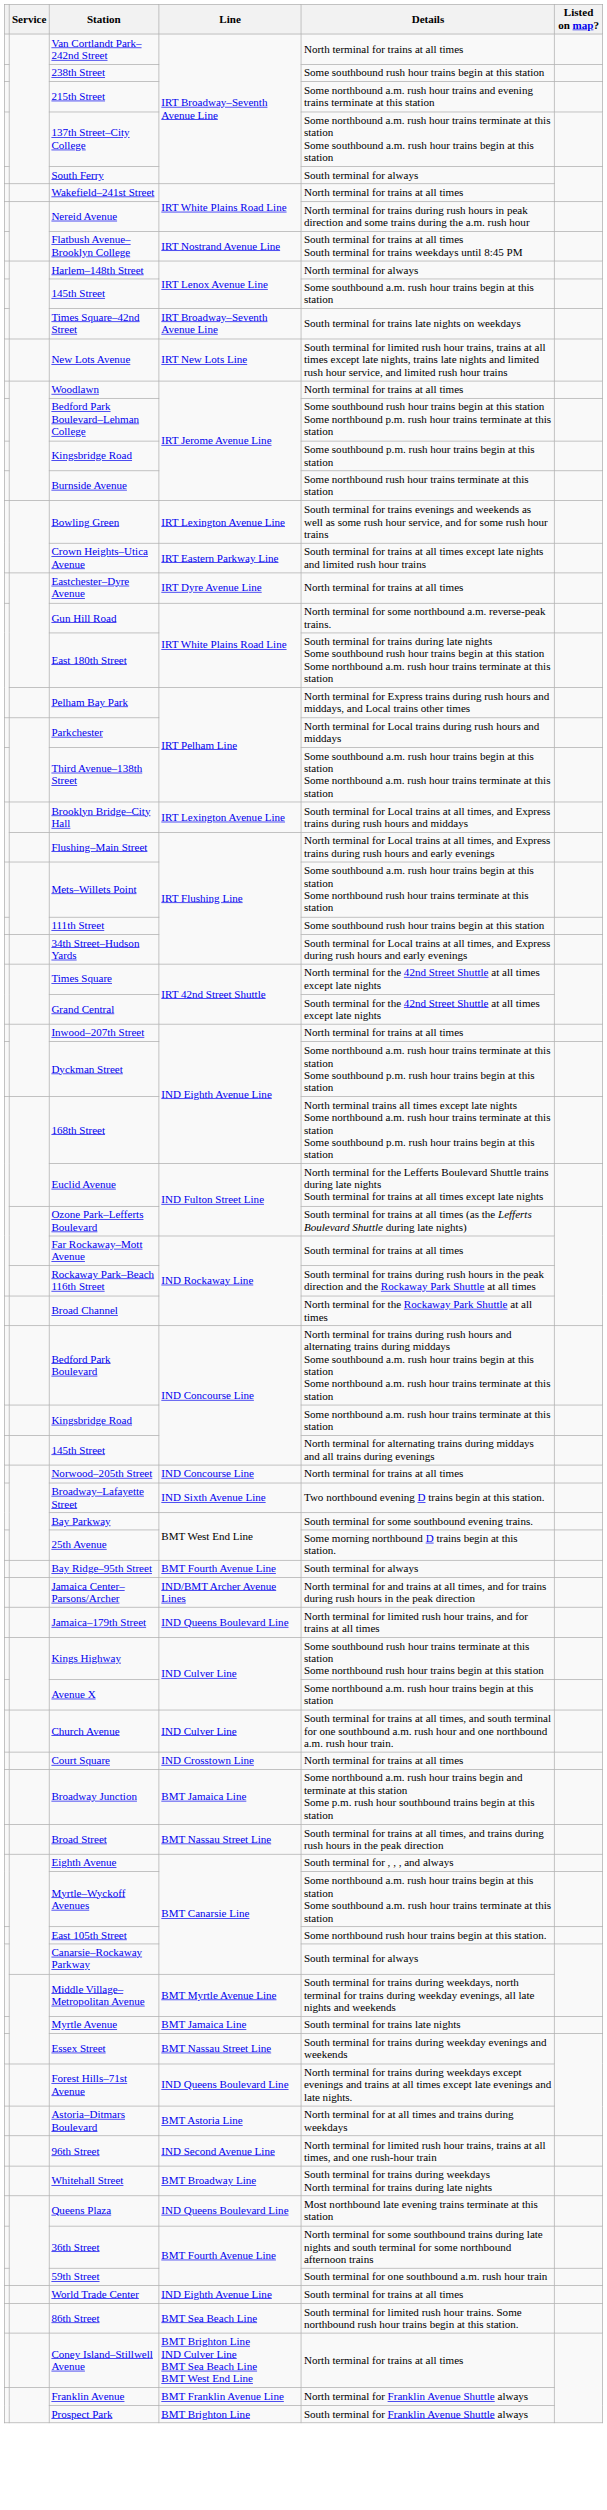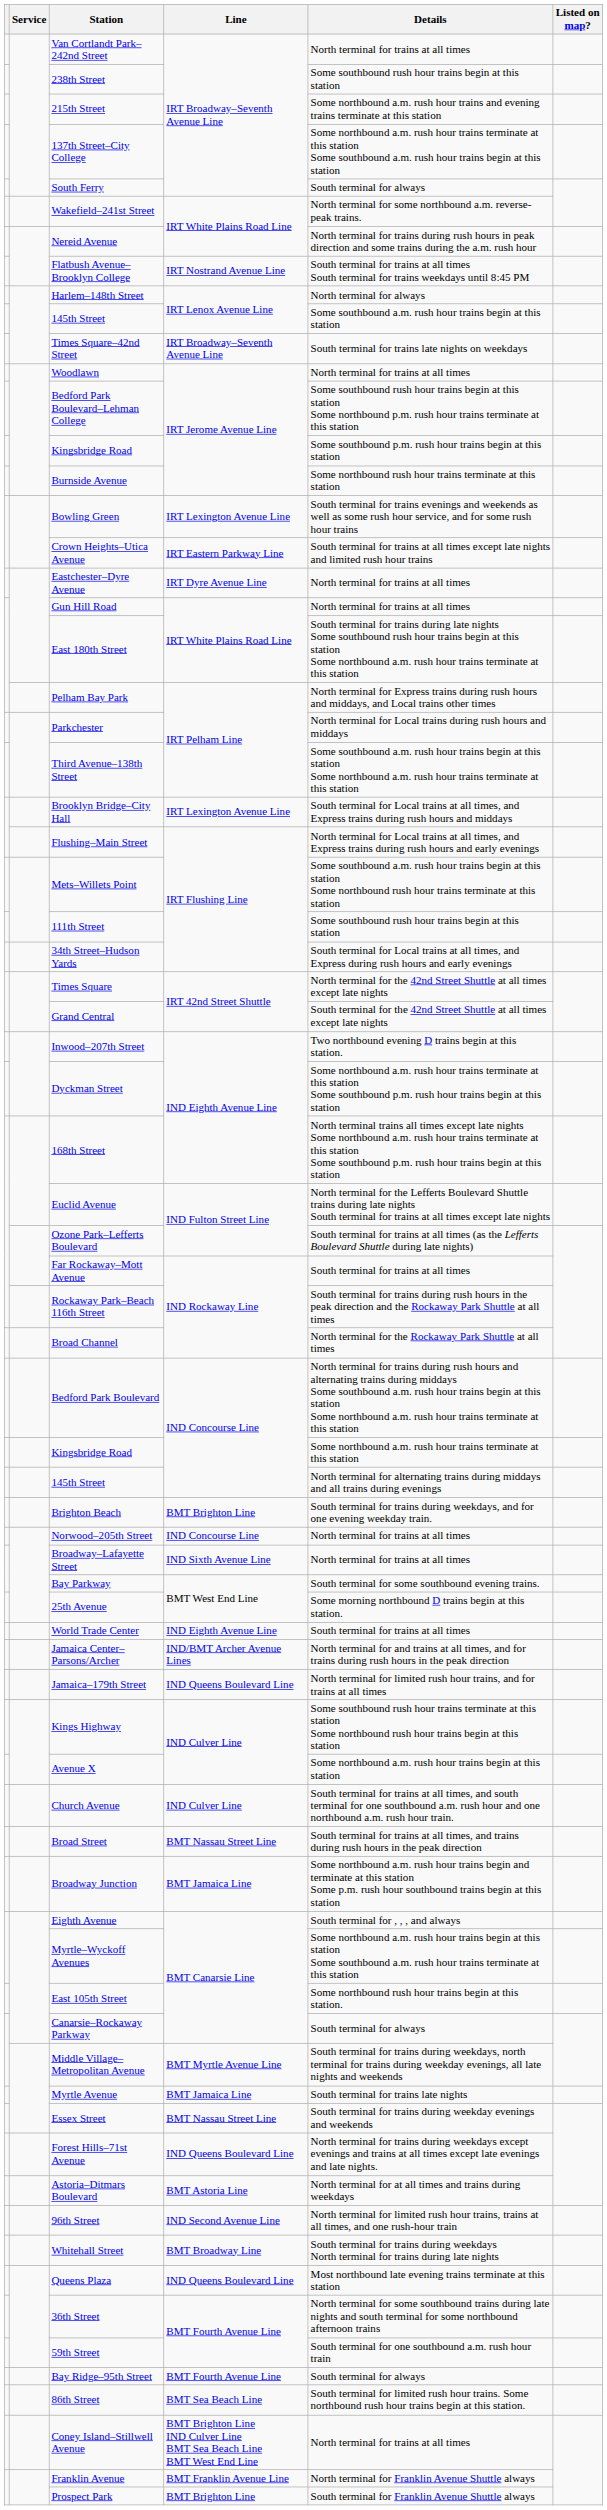 <table class="wikitable sortable">
 <tr>
 <th></th>
 <th>Service</th>
 <th>Station</th>
 <th>Line</th>
 <th>Details</th>
 <th>Listed on <a href='#'>map</a>?</th>
 </tr>
 <tr>
 <td></td>
 <td rowspan="5"></td>
 <td><a href='#'>Van Cortlandt Park–242nd Street</a></td>
 <td rowspan="5"><a href='#'>IRT Broadway–Seventh Avenue Line</a></td>
 <td>North terminal for  trains at all times</td>
 <td> </td>
 </tr>
 <tr>
 <td></td>
 <td><a href='#'>238th Street</a></td>
 <td>Some southbound rush hour  trains begin at this station</td>
 <td></td>
 </tr>
 <tr>
 <td></td>
 <td><a href='#'>215th Street</a></td>
 <td>Some northbound a.m. rush hour  trains and evening trains terminate at this station</td>
 <td></td>
 </tr>
 <tr>
 <td></td>
 <td><a href='#'>137th Street–City College</a></td>
 <td>Some northbound a.m. rush hour  trains terminate at this station<br>Some southbound a.m. rush hour  trains begin at this station</td>
 <td></td>
 </tr>
 <tr>
 <td></td>
 <td><a href='#'>South Ferry</a></td>
 <td>South terminal for  always</td>
 <td rowspan="2"> </td>
 </tr>
 <tr>
 <td></td>
 <td></td>
 <td><a href='#'>Wakefield–241st Street</a></td>
 <td rowspan="2" nowrap=""><a href='#'>IRT White Plains Road Line</a></td>
-<td>North terminal for  trains at all times</td>
+<td>North terminal for some northbound a.m. reverse-peak  trains.</td>
 </tr>
 <tr>
 <td></td>
 <td rowspan="2"> </td>
 <td><a href='#'>Nereid Avenue</a></td>
 <td>North terminal for  trains during rush hours in peak direction and some  trains during the a.m. rush hour</td>
 <td></td>
 </tr>
 <tr>
 <td></td>
 <td><a href='#'>Flatbush Avenue–Brooklyn College</a></td>
 <td><a href='#'>IRT Nostrand Avenue Line</a></td>
 <td>South terminal for  trains at all times<br>South terminal for  trains weekdays until 8:45 PM</td>
 <td> </td>
 </tr>
 <tr>
 <td></td>
 <td rowspan="3"></td>
 <td><a href='#'>Harlem–148th Street</a></td>
 <td rowspan="2"><a href='#'>IRT Lenox Avenue Line</a></td>
 <td>North terminal for  always</td>
 <td> </td>
 </tr>
 <tr>
 <td></td>
 <td><a href='#'>145th Street</a></td>
 <td>Some southbound a.m. rush hour  trains begin at this station</td>
 <td></td>
 </tr>
 <tr>
 <td></td>
 <td><a href='#'>Times Square–42nd Street</a></td>
 <td><a href='#'>IRT Broadway–Seventh Avenue Line</a></td>
 <td>South terminal for  trains late nights on weekdays</td>
 <td></td>
-</tr>
-<tr>
-<td></td>
-<td>   </td>
-<td><a href='#'>New Lots Avenue</a></td>
-<td><a href='#'>IRT New Lots Line</a></td>
-<td>South terminal for limited rush hour  trains,  trains at all times except late nights,  trains late nights and limited rush hour service, and limited rush hour  trains</td>
-<td> </td>
 </tr>
 <tr>
 <td></td>
 <td rowspan="4"></td>
 <td><a href='#'>Woodlawn</a></td>
 <td rowspan="4"><a href='#'>IRT Jerome Avenue Line</a></td>
 <td>North terminal for  trains at all times</td>
 <td> </td>
 </tr>
 <tr>
 <td></td>
 <td><a href='#'>Bedford Park Boulevard–Lehman College</a></td>
 <td>Some southbound rush hour  trains begin at this station<br>Some northbound p.m. rush hour  trains terminate at this station</td>
 <td></td>
 </tr>
 <tr>
 <td></td>
 <td><a href='#'>Kingsbridge Road</a></td>
 <td>Some southbound p.m. rush hour  trains begin at this station</td>
 <td></td>
 </tr>
 <tr>
 <td></td>
 <td><a href='#'>Burnside Avenue</a></td>
 <td>Some northbound rush hour  trains terminate at this station</td>
 <td></td>
 </tr>
 <tr>
 <td rowspan="2"></td>
 <td rowspan="2"> </td>
 <td><a href='#'>Bowling Green</a></td>
 <td><a href='#'>IRT Lexington Avenue Line</a></td>
 <td>South terminal for  trains evenings and weekends as well as some rush hour service, and for some rush hour  trains</td>
 <td></td>
 </tr>
 <tr>
 <td><a href='#'>Crown Heights–Utica Avenue</a></td>
 <td><a href='#'>IRT Eastern Parkway Line</a></td>
 <td>South terminal for  trains at all times except late nights and limited rush hour  trains</td>
 <td></td>
 </tr>
 <tr>
 <td></td>
 <td rowspan="3"></td>
 <td><a href='#'>Eastchester–Dyre Avenue</a></td>
 <td><a href='#'>IRT Dyre Avenue Line</a></td>
 <td>North terminal for  trains at all times</td>
 <td> </td>
 </tr>
 <tr>
 <td rowspan="3"></td>
 <td><a href='#'>Gun Hill Road</a></td>
 <td rowspan="2"><a href='#'>IRT White Plains Road Line</a></td>
-<td>North terminal for some northbound a.m. reverse-peak  trains.</td>
+<td>North terminal for  trains at all times</td>
 <td></td>
 </tr>
 <tr>
 <td><a href='#'>East 180th Street</a></td>
 <td>South terminal for  trains during late nights<br>Some southbound rush hour  trains begin at this station<br>Some northbound a.m. rush hour  trains terminate at this station</td>
 <td></td>
 </tr>
 <tr>
 <td> </td>
 <td><a href='#'>Pelham Bay Park</a></td>
 <td rowspan="3"><a href='#'>IRT Pelham Line</a></td>
 <td>North terminal for  Express trains during rush hours and middays, and  Local trains other times</td>
 <td> </td>
 </tr>
 <tr>
 <td></td>
 <td rowspan="2"></td>
 <td><a href='#'>Parkchester</a></td>
 <td>North terminal for  Local trains during rush hours and middays</td>
 <td></td>
 </tr>
 <tr>
 <td></td>
 <td><a href='#'>Third Avenue–138th Street</a></td>
 <td>Some southbound a.m. rush hour  trains begin at this station<br>Some northbound a.m. rush hour  trains terminate at this station</td>
 <td></td>
 </tr>
 <tr>
 <td rowspan="2"></td>
 <td> </td>
 <td><a href='#'>Brooklyn Bridge–City Hall</a></td>
 <td><a href='#'>IRT Lexington Avenue Line</a></td>
 <td>South terminal for  Local trains at all times, and  Express trains during rush hours and middays</td>
 <td> </td>
 </tr>
 <tr>
 <td> </td>
 <td><a href='#'>Flushing–Main Street</a></td>
 <td rowspan="4"><a href='#'>IRT Flushing Line</a></td>
 <td>North terminal for  Local trains at all times, and  Express trains during rush hours and early evenings</td>
 <td> </td>
 </tr>
 <tr>
 <td></td>
 <td rowspan="2"></td>
 <td><a href='#'>Mets–Willets Point</a></td>
 <td>Some southbound a.m. rush hour  trains begin at this station<br>Some northbound rush hour  trains terminate at this station</td>
 <td></td>
 </tr>
 <tr>
 <td></td>
 <td><a href='#'>111th Street</a></td>
 <td>Some southbound rush hour  trains begin at this station</td>
 <td></td>
 </tr>
 <tr>
 <td></td>
 <td> </td>
 <td><a href='#'>34th Street–Hudson Yards</a></td>
 <td>South terminal for  Local trains at all times, and  Express during rush hours and early evenings</td>
 <td> </td>
 </tr>
 <tr>
 <td rowspan="2"></td>
 <td rowspan="2"></td>
 <td><a href='#'>Times Square</a></td>
 <td rowspan="2"><a href='#'>IRT 42nd Street Shuttle</a></td>
 <td>North terminal for the <a href='#'>42nd Street Shuttle</a> at all times except late nights</td>
 <td rowspan="2"></td>
 </tr>
 <tr>
 <td><a href='#'>Grand Central</a></td>
 <td>South terminal for the <a href='#'>42nd Street Shuttle</a> at all times except late nights</td>
 </tr>
 <tr>
 <td></td>
 <td rowspan="2"></td>
 <td><a href='#'>Inwood–207th Street</a></td>
 <td rowspan="3"><a href='#'>IND Eighth Avenue Line</a></td>
-<td>North terminal for  trains at all times</td>
+<td>Two northbound evening <a href='#'>D</a> trains begin at this station.</td>
 <td> </td>
 </tr>
 <tr>
 <td></td>
 <td><a href='#'>Dyckman Street</a></td>
 <td>Some northbound a.m. rush hour  trains terminate at this station<br>Some southbound p.m. rush hour  trains begin at this station</td>
 <td></td>
 </tr>
 <tr>
 <td rowspan="5"></td>
 <td rowspan="2"> </td>
 <td><a href='#'>168th Street</a></td>
 <td>North terminal  trains all times except late nights<br>Some northbound a.m. rush hour  trains terminate at this station<br>Some southbound p.m. rush hour  trains begin at this station</td>
 <td></td>
 </tr>
 <tr>
 <td><a href='#'>Euclid Avenue</a></td>
 <td rowspan="2"><a href='#'>IND Fulton Street Line</a></td>
 <td>North terminal for the Lefferts Boulevard Shuttle  trains during late nights<br>South terminal for  trains at all times except late nights</td>
 <td> </td>
 </tr>
 <tr>
 <td rowspan="2"></td>
 <td><a href='#'>Ozone Park–Lefferts Boulevard</a></td>
 <td>South terminal for  trains at all times (as the <em>Lefferts Boulevard Shuttle</em> during late nights)</td>
 <td rowspan="4"> </td>
 </tr>
 <tr>
 <td><a href='#'>Far Rockaway–Mott Avenue</a></td>
 <td rowspan="3"><a href='#'>IND Rockaway Line</a></td>
 <td>South terminal for  trains at all times</td>
 </tr>
 <tr>
 <td> </td>
 <td><a href='#'>Rockaway Park–Beach 116th Street</a></td>
 <td>South terminal for  trains during rush hours in the peak direction and the <a href='#'>Rockaway Park Shuttle</a> at all times</td>
 </tr>
 <tr>
 <td></td>
 <td></td>
 <td><a href='#'>Broad Channel</a></td>
 <td>North terminal for the <a href='#'>Rockaway Park Shuttle</a> at all times</td>
 </tr>
 <tr>
 <td></td>
 <td></td>
 <td><a href='#'>Bedford Park Boulevard</a></td>
 <td rowspan="3"><a href='#'>IND Concourse Line</a></td>
 <td>North terminal for  trains during rush hours and alternating trains during middays<br>Some southbound a.m. rush hour  trains begin at this station<br>Some northbound a.m. rush hour  trains terminate at this station</td>
 <td></td>
 </tr>
 <tr>
 <td></td>
 <td></td>
 <td><a href='#'>Kingsbridge Road</a></td>
 <td>Some northbound a.m. rush hour  trains terminate at this station</td>
 <td></td>
 </tr>
 <tr>
 <td></td>
 <td></td>
 <td><a href='#'>145th Street</a></td>
 <td>North terminal for alternating  trains during middays and all trains during evenings</td>
 <td></td>
 </tr>
 <tr>
 <td></td>
+<td></td>
+<td><a href='#'>Brighton Beach</a></td>
+<td><a href='#'>BMT Brighton Line</a></td>
+<td>South terminal for  trains during weekdays, and for one evening weekday  train.</td>
+<td></td>
+</tr>
+<tr>
+<td></td>
 <td rowspan="4"></td>
 <td><a href='#'>Norwood–205th Street</a></td>
 <td><a href='#'>IND Concourse Line</a></td>
 <td>North terminal for  trains at all times</td>
 <td> </td>
 </tr>
 <tr>
 <td rowspan="2"></td>
 <td><a href='#'>Broadway–Lafayette Street</a></td>
 <td><a href='#'>IND Sixth Avenue Line</a></td>
-<td>Two northbound evening <a href='#'>D</a> trains begin at this station.</td>
+<td>North terminal for  trains at all times</td>
 <td></td>
 </tr>
 <tr>
 <td><a href='#'>Bay Parkway</a></td>
 <td rowspan="2">BMT West End Line</td>
 <td>South terminal for some southbound evening  trains.</td>
 <td></td>
 </tr>
 <tr>
 <td></td>
 <td><a href='#'>25th Avenue</a></td>
 <td>Some morning northbound <a href='#'>D</a> trains begin at this station.</td>
 <td></td>
 </tr>
 <tr>
 <td></td>
 <td></td>
-<td><a href='#'>Bay Ridge–95th Street</a></td>
-<td><a href='#'>BMT Fourth Avenue Line</a></td>
-<td>South terminal for  always</td>
-<td> </td>
+<td><a href='#'>World Trade Center</a></td>
+<td><a href='#'>IND Eighth Avenue Line</a></td>
+<td>South terminal for  trains at all times</td>
+<td></td>
 </tr>
 <tr>
 <td></td>
 <td>  </td>
 <td><a href='#'>Jamaica Center–Parsons/Archer</a></td>
 <td><a href='#'>IND/BMT Archer Avenue Lines</a></td>
 <td>North terminal for  and  trains at all times, and for  trains during rush hours in the peak direction</td>
 <td></td>
 </tr>
 <tr>
 <td></td>
 <td> </td>
 <td><a href='#'>Jamaica–179th Street</a></td>
 <td><a href='#'>IND Queens Boulevard Line</a></td>
 <td>North terminal for limited rush hour  trains, and for  trains at all times</td>
 <td> </td>
 </tr>
 <tr>
 <td></td>
 <td rowspan="2"></td>
 <td><a href='#'>Kings Highway</a></td>
 <td rowspan="2"><a href='#'>IND Culver Line</a></td>
 <td>Some southbound rush hour  trains terminate at this station<br>Some northbound rush hour  trains begin at this station</td>
 <td></td>
 </tr>
 <tr>
 <td></td>
 <td><a href='#'>Avenue X</a></td>
 <td>Some northbound a.m. rush hour  trains begin at this station</td>
 <td></td>
 </tr>
 <tr>
 <td></td>
 <td></td>
 <td><a href='#'>Church Avenue</a></td>
 <td><a href='#'>IND Culver Line</a></td>
 <td>South terminal for  trains at all times, and south terminal for one southbound a.m. rush hour and one northbound a.m. rush hour  train.</td>
 <td> </td>
 </tr>
 <tr>
 <td></td>
+<td> </td>
+<td><a href='#'>Broad Street</a></td>
+<td><a href='#'>BMT Nassau Street Line</a></td>
+<td>South terminal for  trains at all times, and  trains during rush hours in the peak direction</td>
 <td></td>
-<td><a href='#'>Court Square</a></td>
-<td><a href='#'>IND Crosstown Line</a></td>
-<td>North terminal for  trains at all times</td>
-<td> </td>
 </tr>
 <tr>
 <td></td>
 <td></td>
 <td><a href='#'>Broadway Junction</a></td>
 <td><a href='#'>BMT Jamaica Line</a></td>
 <td>Some northbound a.m. rush hour  trains begin and terminate at this station<br>Some p.m. rush hour southbound  trains begin at this station</td>
-<td></td>
-</tr>
-<tr>
-<td></td>
-<td> </td>
-<td><a href='#'>Broad Street</a></td>
-<td><a href='#'>BMT Nassau Street Line</a></td>
-<td>South terminal for  trains at all times, and  trains during rush hours in the peak direction</td>
 <td></td>
 </tr>
 <tr>
 <td rowspan="2"></td>
 <td rowspan="4"></td>
 <td><a href='#'>Eighth Avenue</a></td>
 <td rowspan="4"><a href='#'>BMT Canarsie Line</a></td>
 <td>South terminal for , , , and  always</td>
 <td> </td>
 </tr>
 <tr>
 <td><a href='#'>Myrtle–Wyckoff Avenues</a></td>
 <td>Some northbound a.m. rush hour  trains begin at this station<br>Some southbound a.m. rush hour  trains terminate at this station</td>
 <td></td>
 </tr>
 <tr>
 <td></td>
 <td><a href='#'>East 105th Street</a></td>
 <td>Some northbound rush hour  trains begin at this station.</td>
 <td></td>
 </tr>
 <tr>
 <td rowspan="2"></td>
 <td><a href='#'>Canarsie–Rockaway Parkway</a></td>
 <td>South terminal for  always</td>
 <td rowspan="2"> </td>
 </tr>
 <tr>
 <td rowspan="3"></td>
 <td><a href='#'>Middle Village–Metropolitan Avenue</a></td>
 <td><a href='#'>BMT Myrtle Avenue Line</a></td>
 <td>South terminal for  trains during weekdays, north terminal for  trains during weekday evenings, all late nights and weekends</td>
 </tr>
 <tr>
 <td></td>
 <td><a href='#'>Myrtle Avenue</a></td>
 <td><a href='#'>BMT Jamaica Line</a></td>
 <td>South terminal for  trains late nights</td>
 <td></td>
 </tr>
 <tr>
 <td></td>
 <td><a href='#'>Essex Street</a></td>
 <td><a href='#'>BMT Nassau Street Line</a></td>
 <td>South terminal for  trains during weekday evenings and weekends</td>
 <td rowspan="3"></td>
 </tr>
 <tr>
 <td></td>
 <td></td>
 <td><a href='#'>Forest Hills–71st Avenue</a></td>
 <td><a href='#'>IND Queens Boulevard Line</a></td>
 <td>North terminal for  trains during weekdays except evenings and  trains at all times except late evenings and late nights.</td>
 </tr>
 <tr>
 <td></td>
 <td></td>
 <td><a href='#'>Astoria–Ditmars Boulevard</a></td>
 <td><a href='#'>BMT Astoria Line</a></td>
 <td>North terminal for  at all times and  trains during weekdays</td>
 </tr>
 <tr>
 <td></td>
 <td>  </td>
 <td><a href='#'>96th Street</a></td>
 <td><a href='#'>IND Second Avenue Line</a></td>
 <td>North terminal for limited rush hour  trains,  trains at all times, and one rush-hour  train</td>
 <td> </td>
 </tr>
 <tr>
 <td></td>
 <td> </td>
 <td><a href='#'>Whitehall Street</a></td>
 <td><a href='#'>BMT Broadway Line</a></td>
 <td>South terminal for  trains during weekdays<br>North terminal for  trains during late nights</td>
 <td></td>
 </tr>
 <tr>
 <td></td>
 <td rowspan="3"></td>
 <td><a href='#'>Queens Plaza</a></td>
 <td><a href='#'>IND Queens Boulevard Line</a></td>
 <td>Most northbound late evening trains terminate at this station</td>
 <td></td>
 </tr>
 <tr>
 <td></td>
 <td><a href='#'>36th Street</a></td>
 <td rowspan="2"><a href='#'>BMT Fourth Avenue Line</a></td>
 <td>North terminal for some southbound  trains during late nights and south terminal for some northbound afternoon  trains</td>
 <td></td>
 </tr>
 <tr>
 <td></td>
 <td><a href='#'>59th Street</a></td>
 <td>South terminal for one southbound a.m. rush hour  train</td>
 <td></td>
 </tr>
 <tr>
 <td></td>
 <td></td>
-<td><a href='#'>World Trade Center</a></td>
-<td><a href='#'>IND Eighth Avenue Line</a></td>
-<td>South terminal for  trains at all times</td>
-<td></td>
+<td><a href='#'>Bay Ridge–95th Street</a></td>
+<td><a href='#'>BMT Fourth Avenue Line</a></td>
+<td>South terminal for  always</td>
+<td> </td>
 </tr>
 <tr>
 <td></td>
 <td> </td>
 <td><a href='#'>86th Street</a></td>
 <td><a href='#'>BMT Sea Beach Line</a></td>
 <td>South terminal for limited rush hour  trains. Some northbound rush hour  trains begin at this station.</td>
 <td></td>
 </tr>
 <tr>
 <td></td>
 <td nowrap>   </td>
 <td><a href='#'>Coney Island–Stillwell Avenue</a></td>
 <td><a href='#'>BMT Brighton Line</a><br><a href='#'>IND Culver Line</a><br><a href='#'>BMT Sea Beach Line</a><br><a href='#'>BMT West End Line</a></td>
 <td>North terminal for  trains at all times</td>
 <td rowspan="3"> </td>
 </tr>
 <tr>
 <td rowspan="2"></td>
 <td rowspan="2"></td>
 <td><a href='#'>Franklin Avenue</a></td>
 <td><a href='#'>BMT Franklin Avenue Line</a></td>
 <td>North terminal for <a href='#'>Franklin Avenue Shuttle</a> always</td>
 </tr>
 <tr>
 <td><a href='#'>Prospect Park</a></td>
 <td><a href='#'>BMT Brighton Line</a></td>
 <td>South terminal for <a href='#'>Franklin Avenue Shuttle</a> always</td>
 </tr>
 </table>
